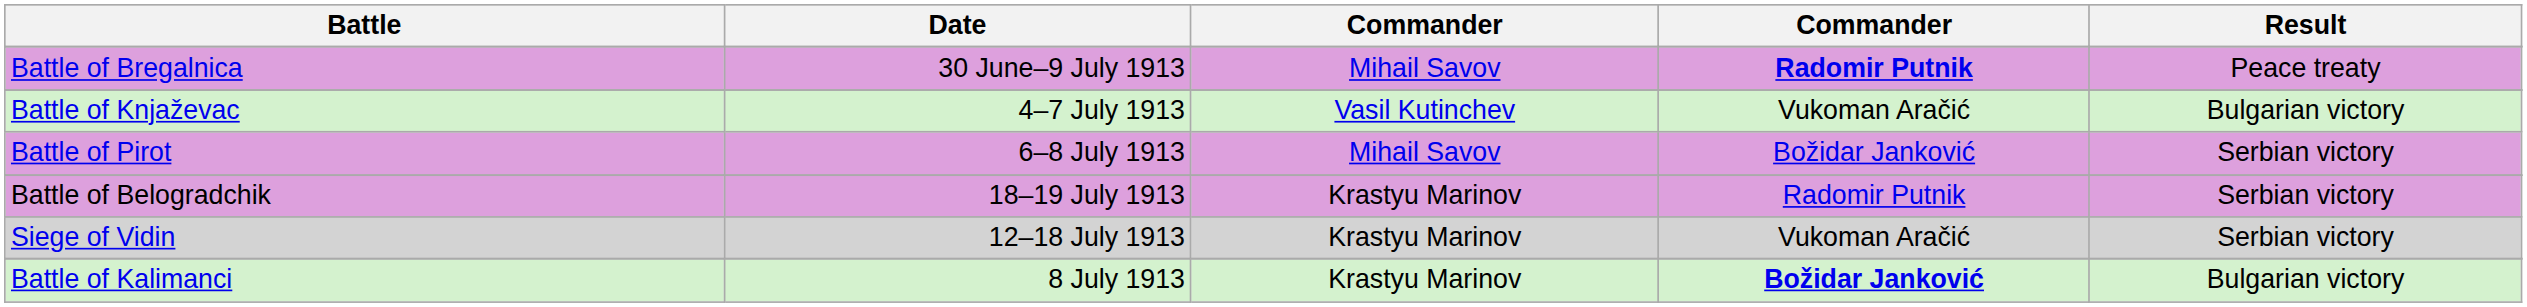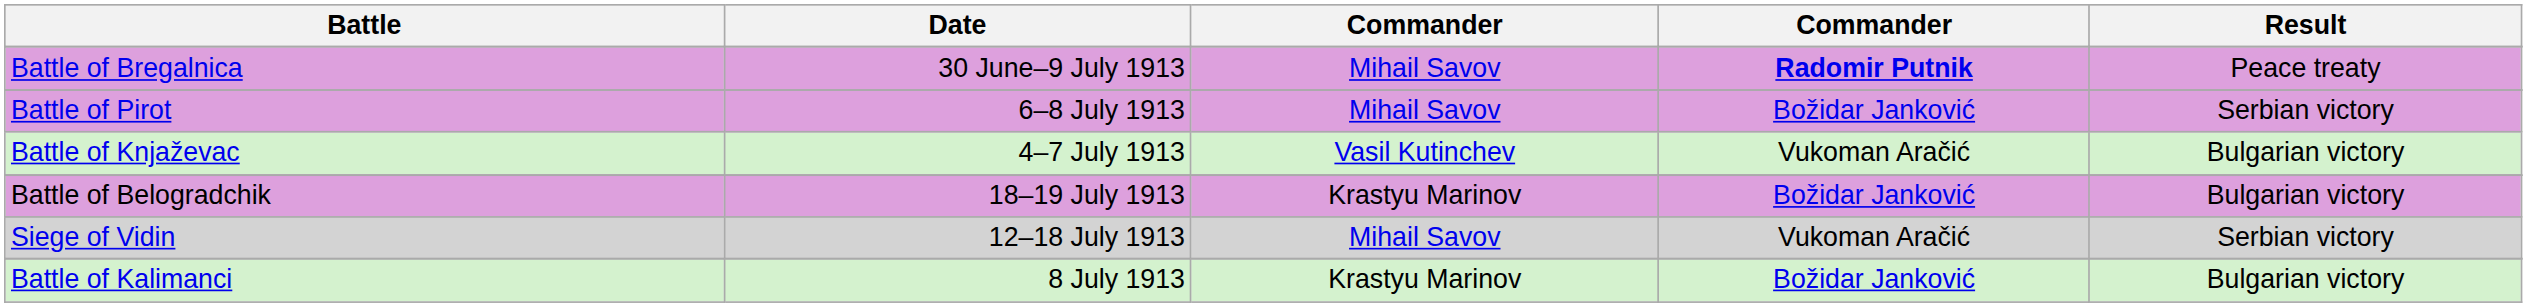 <table style="width:76%; text-align:center" class="wikitable">
 <tr>
 <th style="width:20%;">Battle</th>
 <th style="width:13%;">Date</th>
 <th style="width:13%;"> Commander</th>
 <th style="width:12%;"> Commander</th>
 <th style="width:12%;">Result</th>
 </tr>
 <tr>
 </tr>
 <tr style="background:plum;">
 <td align="left"><a href='#'>Battle of Bregalnica</a></td>
 <td align="right">30 June–9 July 1913</td>
 <td><a href='#'>Mihail Savov</a></td>
 <td><strong><a href='#'>Radomir Putnik</a></strong></td>
 <td>Peace treaty</td>
 </tr>
 <tr>
 </tr>
+<tr style="background:plum;">
+<td align="left"><a href='#'>Battle of Pirot</a></td>
+<td align="right">6–8 July 1913</td>
+<td><a href='#'>Mihail Savov</a></td>
+<td><a href='#'>Božidar Janković</a></td>
+<td>Serbian victory</td>
+</tr>
 <tr style="background:#D4F2CE;">
 <td align="left"><a href='#'>Battle of Knjaževac</a></td>
 <td align="right">4–7 July 1913</td>
 <td><a href='#'>Vasil Kutinchev</a></td>
 <td>Vukoman Aračić</td>
 <td>Bulgarian victory</td>
 </tr>
-<tr style="background:plum;">
-<td align="left"><a href='#'>Battle of Pirot</a></td>
-<td align="right">6–8 July 1913</td>
-<td><a href='#'>Mihail Savov</a></td>
-<td><a href='#'>Božidar Janković</a></td>
-<td>Serbian victory</td>
-</tr>
 <tr>
 </tr>
 <tr style="background:plum;">
 <td align="left">Battle of Belogradchik</td>
 <td align="right">18–19 July 1913</td>
 <td>Krastyu Marinov</td>
-<td><a href='#'>Radomir Putnik</a></td>
-<td>Serbian victory</td>
+<td><a href='#'>Božidar Janković</a></td>
+<td>Bulgarian victory</td>
 </tr>
 <tr style="background:lightgrey;">
 <td align="left"><a href='#'>Siege of Vidin</a></td>
 <td align="right">12–18 July 1913</td>
-<td>Krastyu Marinov</td>
+<td><a href='#'>Mihail Savov</a></td>
 <td>Vukoman Aračić</td>
 <td>Serbian victory</td>
 </tr>
 <tr>
 </tr>
 <tr style="background:#D4F2CE;">
 <td align="left"><a href='#'>Battle of Kalimanci</a></td>
 <td align="right">8 July 1913</td>
 <td>Krastyu Marinov</td>
-<td><strong><a href='#'>Božidar Janković</a></strong></td>
+<td><a href='#'>Božidar Janković</a></td>
 <td>Bulgarian victory</td>
 </tr>
 </table>
